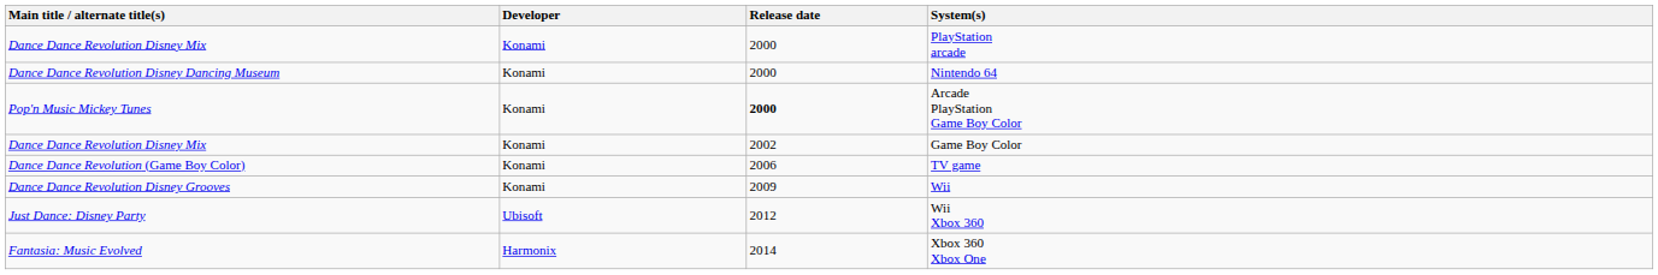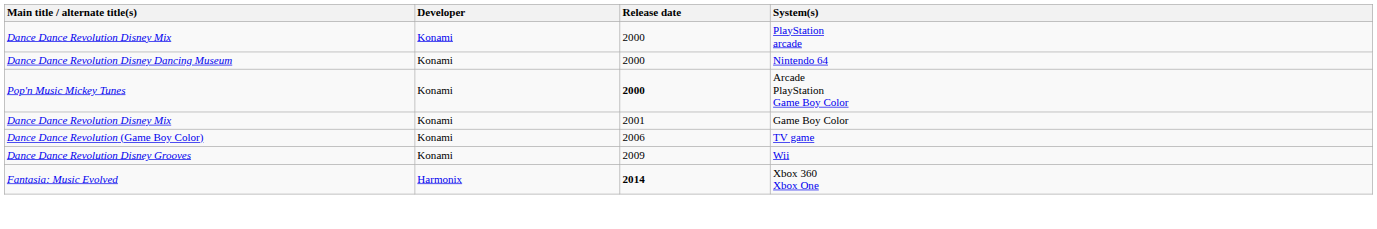 <table class="wikitable sortable" style="width: 100%;">
 <tr>
 <th style="width:30%; text-align:left;">Main title / alternate title(s)</th>
 <th style="width:15%; text-align:left;">Developer</th>
 <th style="width:11%; text-align:left;">Release date</th>
 <th style="width:44%; text-align:left;">System(s)</th>
 </tr>
 <tr>
 <td><em><a href='#'>Dance Dance Revolution Disney Mix</a></em> </td>
 <td><a href='#'>Konami</a></td>
 <td>2000</td>
 <td><a href='#'>PlayStation</a><br><a href='#'>arcade</a></td>
 </tr>
 <tr>
 <td><em><a href='#'>Dance Dance Revolution Disney Dancing Museum</a></em></td>
 <td>Konami</td>
 <td>2000</td>
 <td><a href='#'>Nintendo 64</a></td>
 </tr>
 <tr>
 <td><em><a href='#'>Pop'n Music Mickey Tunes</a></em></td>
 <td>Konami</td>
 <td><strong>2000</strong></td>
 <td>Arcade<br>PlayStation<br><a href='#'>Game Boy Color</a></td>
 </tr>
 <tr>
 <td><em><a href='#'>Dance Dance Revolution Disney Mix</a></em></td>
 <td>Konami</td>
-<td>2002</td>
+<td>2001</td>
 <td>Game Boy Color</td>
 </tr>
 <tr>
 <td><a href='#'><em>Dance Dance Revolution</em> (Game Boy Color)</a></td>
 <td>Konami</td>
 <td>2006</td>
 <td><a href='#'>TV game</a></td>
 </tr>
 <tr>
 <td><em><a href='#'>Dance Dance Revolution Disney Grooves</a></em></td>
 <td>Konami</td>
 <td>2009</td>
 <td><a href='#'>Wii</a></td>
 </tr>
 <tr>
-<td><em><a href='#'>Just Dance: Disney Party</a></em></td>
-<td><a href='#'>Ubisoft</a></td>
-<td>2012</td>
-<td>Wii<br><a href='#'>Xbox 360</a></td>
-</tr>
-<tr>
 <td><em><a href='#'>Fantasia: Music Evolved</a></em></td>
 <td><a href='#'>Harmonix</a></td>
-<td>2014</td>
+<td><strong>2014</strong></td>
 <td>Xbox 360<br><a href='#'>Xbox One</a></td>
 </tr>
 </table>
